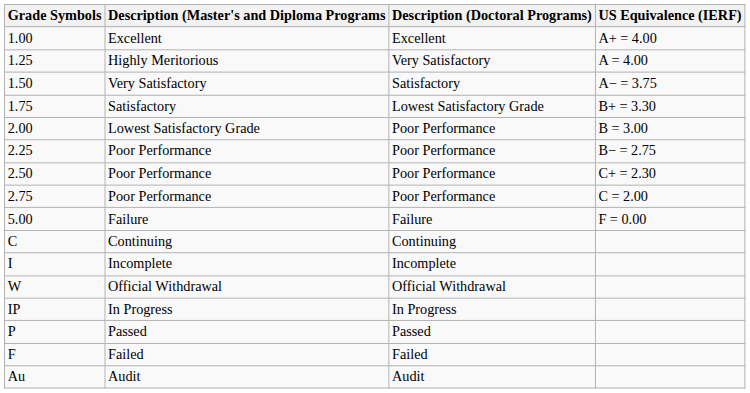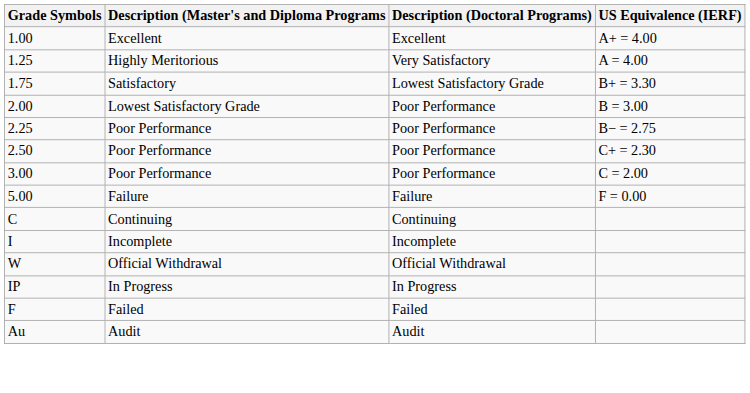 <table class="wikitable">
 <tr>
 <th>Grade Symbols</th>
 <th>Description (Master's and Diploma Programs</th>
 <th>Description (Doctoral Programs)</th>
 <th>US Equivalence (IERF)</th>
 </tr>
 <tr>
 <td>1.00</td>
 <td>Excellent</td>
 <td>Excellent</td>
 <td>A+ = 4.00</td>
 </tr>
 <tr>
 <td>1.25</td>
 <td>Highly Meritorious</td>
 <td>Very Satisfactory</td>
 <td>A = 4.00</td>
-</tr>
-<tr>
-<td>1.50</td>
-<td>Very Satisfactory</td>
-<td>Satisfactory</td>
-<td>A− = 3.75</td>
 </tr>
 <tr>
 <td>1.75</td>
 <td>Satisfactory</td>
 <td>Lowest Satisfactory Grade</td>
 <td>B+ = 3.30</td>
 </tr>
 <tr>
 <td>2.00</td>
 <td>Lowest Satisfactory Grade</td>
 <td>Poor Performance</td>
 <td>B = 3.00</td>
 </tr>
 <tr>
 <td>2.25</td>
 <td>Poor Performance</td>
 <td>Poor Performance</td>
 <td>B− = 2.75</td>
 </tr>
 <tr>
 <td>2.50</td>
 <td>Poor Performance</td>
 <td>Poor Performance</td>
 <td>C+ = 2.30</td>
 </tr>
 <tr>
-<td>2.75</td>
+<td>3.00</td>
 <td>Poor Performance</td>
 <td>Poor Performance</td>
 <td>C = 2.00</td>
 </tr>
 <tr>
 <td>5.00</td>
 <td>Failure</td>
 <td>Failure</td>
 <td>F = 0.00</td>
 </tr>
 <tr>
 <td>C</td>
 <td>Continuing</td>
 <td>Continuing</td>
 <td></td>
 </tr>
 <tr>
 <td>I</td>
 <td>Incomplete</td>
 <td>Incomplete</td>
 <td></td>
 </tr>
 <tr>
 <td>W</td>
 <td>Official Withdrawal</td>
 <td>Official Withdrawal</td>
 <td></td>
 </tr>
 <tr>
 <td>IP</td>
 <td>In Progress</td>
 <td>In Progress</td>
 <td></td>
 </tr>
 <tr>
-<td>P</td>
-<td>Passed</td>
-<td>Passed</td>
-<td></td>
-</tr>
-<tr>
 <td>F</td>
 <td>Failed</td>
 <td>Failed</td>
 <td></td>
 </tr>
 <tr>
 <td>Au</td>
 <td>Audit</td>
 <td>Audit</td>
 <td></td>
 </tr>
 </table>
